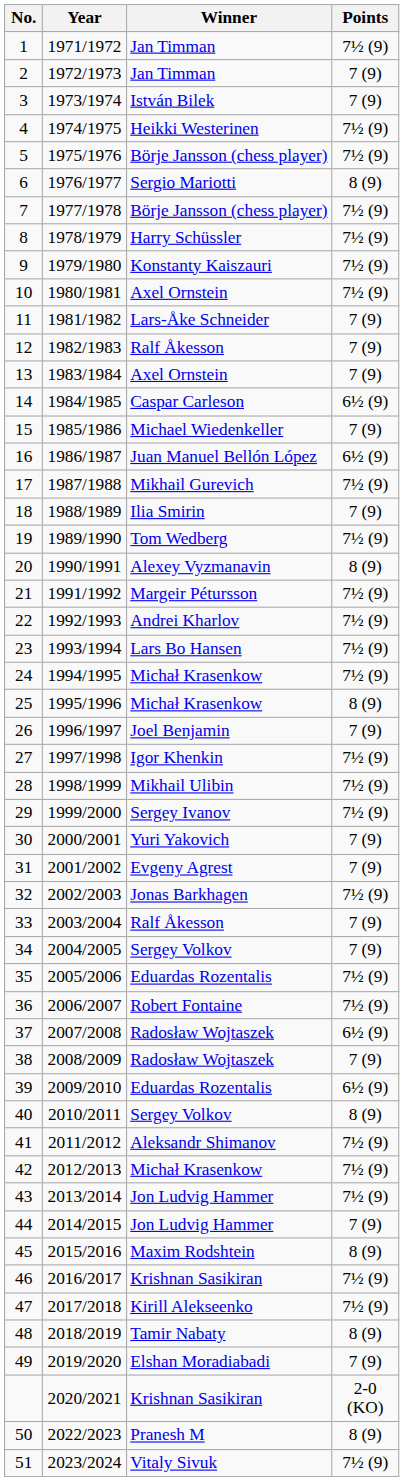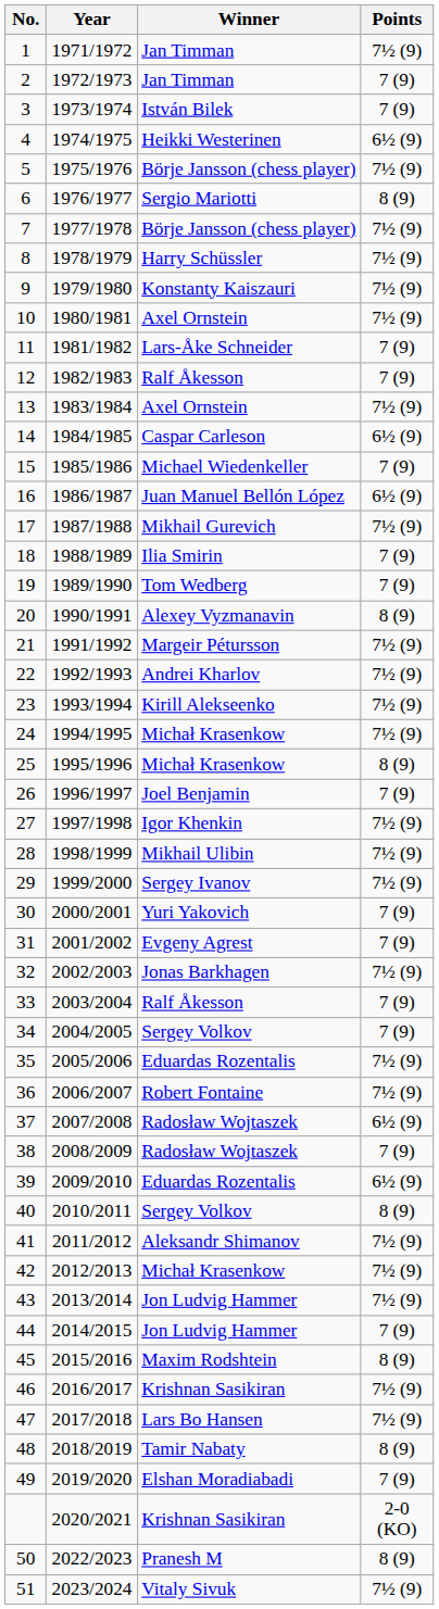 <table class="wikitable" style="text-align:center;">
 <tr>
 <th width=28>No.</th>
 <th width=70>Year</th>
 <th>Winner</th>
 <th width=55>Points</th>
 </tr>
 <tr>
 <td>1</td>
 <td>1971/1972</td>
 <td align="left"><a href='#'>Jan Timman</a></td>
 <td>7½ (9)</td>
 </tr>
 <tr>
 <td>2</td>
 <td>1972/1973</td>
 <td align="left"><a href='#'>Jan Timman</a></td>
 <td>7 (9)</td>
 </tr>
 <tr>
 <td>3</td>
 <td>1973/1974</td>
 <td align="left"><a href='#'>István Bilek</a></td>
 <td>7 (9)</td>
 </tr>
 <tr>
 <td>4</td>
 <td>1974/1975</td>
 <td align="left"><a href='#'>Heikki Westerinen</a></td>
-<td>7½ (9)</td>
+<td>6½ (9)</td>
 </tr>
 <tr>
 <td>5</td>
 <td>1975/1976</td>
 <td align="left"><a href='#'>Börje Jansson (chess player)</a></td>
 <td>7½ (9)</td>
 </tr>
 <tr>
 <td>6</td>
 <td>1976/1977</td>
 <td align="left"><a href='#'>Sergio Mariotti</a></td>
 <td>8 (9)</td>
 </tr>
 <tr>
 <td>7</td>
 <td>1977/1978</td>
 <td align="left"><a href='#'>Börje Jansson (chess player)</a></td>
 <td>7½ (9)</td>
 </tr>
 <tr>
 <td>8</td>
 <td>1978/1979</td>
 <td align="left"><a href='#'>Harry Schüssler</a></td>
 <td>7½ (9)</td>
 </tr>
 <tr>
 <td>9</td>
 <td>1979/1980</td>
 <td align="left"><a href='#'>Konstanty Kaiszauri</a></td>
 <td>7½ (9)</td>
 </tr>
 <tr>
 <td>10</td>
 <td>1980/1981</td>
 <td align="left"><a href='#'>Axel Ornstein</a></td>
 <td>7½ (9)</td>
 </tr>
 <tr>
 <td>11</td>
 <td>1981/1982</td>
 <td align="left"><a href='#'>Lars-Åke Schneider</a></td>
 <td>7 (9)</td>
 </tr>
 <tr>
 <td>12</td>
 <td>1982/1983</td>
 <td align="left"><a href='#'>Ralf Åkesson</a></td>
 <td>7 (9)</td>
 </tr>
 <tr>
 <td>13</td>
 <td>1983/1984</td>
 <td align="left"><a href='#'>Axel Ornstein</a></td>
-<td>7 (9)</td>
+<td>7½ (9)</td>
 </tr>
 <tr>
 <td>14</td>
 <td>1984/1985</td>
 <td align="left"><a href='#'>Caspar Carleson</a></td>
 <td>6½ (9)</td>
 </tr>
 <tr>
 <td>15</td>
 <td>1985/1986</td>
 <td align="left"><a href='#'>Michael Wiedenkeller</a></td>
 <td>7 (9)</td>
 </tr>
 <tr>
 <td>16</td>
 <td>1986/1987</td>
 <td align="left"><a href='#'>Juan Manuel Bellón López</a></td>
 <td>6½ (9)</td>
 </tr>
 <tr>
 <td>17</td>
 <td>1987/1988</td>
 <td align="left"><a href='#'>Mikhail Gurevich</a></td>
 <td>7½ (9)</td>
 </tr>
 <tr>
 <td>18</td>
 <td>1988/1989</td>
 <td align="left"><a href='#'>Ilia Smirin</a></td>
 <td>7 (9)</td>
 </tr>
 <tr>
 <td>19</td>
 <td>1989/1990</td>
 <td align="left"><a href='#'>Tom Wedberg</a></td>
-<td>7½ (9)</td>
+<td>7 (9)</td>
 </tr>
 <tr>
 <td>20</td>
 <td>1990/1991</td>
 <td align="left"><a href='#'>Alexey Vyzmanavin</a></td>
 <td>8 (9)</td>
 </tr>
 <tr>
 <td>21</td>
 <td>1991/1992</td>
 <td align="left"><a href='#'>Margeir Pétursson</a></td>
 <td>7½ (9)</td>
 </tr>
 <tr>
 <td>22</td>
 <td>1992/1993</td>
 <td align="left"><a href='#'>Andrei Kharlov</a></td>
 <td>7½ (9)</td>
 </tr>
 <tr>
 <td>23</td>
 <td>1993/1994</td>
-<td align="left"><a href='#'>Lars Bo Hansen</a></td>
+<td align="left"><a href='#'>Kirill Alekseenko</a></td>
 <td>7½ (9)</td>
 </tr>
 <tr>
 <td>24</td>
 <td>1994/1995</td>
 <td align="left"><a href='#'>Michał Krasenkow</a></td>
 <td>7½ (9)</td>
 </tr>
 <tr>
 <td>25</td>
 <td>1995/1996</td>
 <td align="left"><a href='#'>Michał Krasenkow</a></td>
 <td>8 (9)</td>
 </tr>
 <tr>
 <td>26</td>
 <td>1996/1997</td>
 <td align="left"><a href='#'>Joel Benjamin</a></td>
 <td>7 (9)</td>
 </tr>
 <tr>
 <td>27</td>
 <td>1997/1998</td>
 <td align="left"><a href='#'>Igor Khenkin</a></td>
 <td>7½ (9)</td>
 </tr>
 <tr>
 <td>28</td>
 <td>1998/1999</td>
 <td align="left"><a href='#'>Mikhail Ulibin</a></td>
 <td>7½ (9)</td>
 </tr>
 <tr>
 <td>29</td>
 <td>1999/2000</td>
 <td align="left"><a href='#'>Sergey Ivanov</a></td>
 <td>7½ (9)</td>
 </tr>
 <tr>
 <td>30</td>
 <td>2000/2001</td>
 <td align="left"><a href='#'>Yuri Yakovich</a></td>
 <td>7 (9)</td>
 </tr>
 <tr>
 <td>31</td>
 <td>2001/2002</td>
 <td align="left"><a href='#'>Evgeny Agrest</a></td>
 <td>7 (9)</td>
 </tr>
 <tr>
 <td>32</td>
 <td>2002/2003</td>
 <td align="left"><a href='#'>Jonas Barkhagen</a></td>
 <td>7½ (9)</td>
 </tr>
 <tr>
 <td>33</td>
 <td>2003/2004</td>
 <td align="left"><a href='#'>Ralf Åkesson</a></td>
 <td>7 (9)</td>
 </tr>
 <tr>
 <td>34</td>
 <td>2004/2005</td>
 <td align="left"><a href='#'>Sergey Volkov</a></td>
 <td>7 (9)</td>
 </tr>
 <tr>
 <td>35</td>
 <td>2005/2006</td>
 <td align="left"><a href='#'>Eduardas Rozentalis</a></td>
 <td>7½ (9)</td>
 </tr>
 <tr>
 <td>36</td>
 <td>2006/2007</td>
 <td align="left"><a href='#'>Robert Fontaine</a></td>
 <td>7½ (9)</td>
 </tr>
 <tr>
 <td>37</td>
 <td>2007/2008</td>
 <td align="left"><a href='#'>Radosław Wojtaszek</a></td>
 <td>6½ (9)</td>
 </tr>
 <tr>
 <td>38</td>
 <td>2008/2009</td>
 <td align="left"><a href='#'>Radosław Wojtaszek</a></td>
 <td>7 (9)</td>
 </tr>
 <tr>
 <td>39</td>
 <td>2009/2010</td>
 <td align="left"><a href='#'>Eduardas Rozentalis</a></td>
 <td>6½ (9)</td>
 </tr>
 <tr>
 <td>40</td>
 <td>2010/2011</td>
 <td align="left"><a href='#'>Sergey Volkov</a></td>
 <td>8 (9)</td>
 </tr>
 <tr>
 <td>41</td>
 <td>2011/2012</td>
 <td align="left"><a href='#'>Aleksandr Shimanov</a></td>
 <td>7½ (9)</td>
 </tr>
 <tr>
 <td>42</td>
 <td>2012/2013</td>
 <td align="left"><a href='#'>Michał Krasenkow</a></td>
 <td>7½ (9)</td>
 </tr>
 <tr>
 <td>43</td>
 <td>2013/2014</td>
 <td align="left"><a href='#'>Jon Ludvig Hammer</a></td>
 <td>7½ (9)</td>
 </tr>
 <tr>
 <td>44</td>
 <td>2014/2015</td>
 <td align="left"><a href='#'>Jon Ludvig Hammer</a></td>
 <td>7 (9)</td>
 </tr>
 <tr>
 <td>45</td>
 <td>2015/2016</td>
 <td align="left"><a href='#'>Maxim Rodshtein</a></td>
 <td>8 (9)</td>
 </tr>
 <tr>
 <td>46</td>
 <td>2016/2017</td>
 <td align="left"><a href='#'>Krishnan Sasikiran</a></td>
 <td>7½ (9)</td>
 </tr>
 <tr>
 <td>47</td>
 <td>2017/2018</td>
-<td align="left"><a href='#'>Kirill Alekseenko</a></td>
+<td align="left"><a href='#'>Lars Bo Hansen</a></td>
 <td>7½ (9)</td>
 </tr>
 <tr>
 <td>48</td>
 <td>2018/2019</td>
 <td align="left"><a href='#'>Tamir Nabaty</a></td>
 <td>8 (9)</td>
 </tr>
 <tr>
 <td>49</td>
 <td>2019/2020</td>
 <td align="left"><a href='#'>Elshan Moradiabadi</a></td>
 <td>7 (9)</td>
 </tr>
 <tr>
 <td></td>
 <td>2020/2021</td>
 <td align="left"><a href='#'>Krishnan Sasikiran</a></td>
 <td>2-0 (KO)</td>
 </tr>
 <tr>
 <td>50</td>
 <td>2022/2023</td>
 <td align="left"><a href='#'>Pranesh M</a></td>
 <td>8 (9)</td>
 </tr>
 <tr>
 <td>51</td>
 <td>2023/2024</td>
 <td align="left"><a href='#'>Vitaly Sivuk</a></td>
 <td>7½ (9)</td>
 </tr>
 </table>
